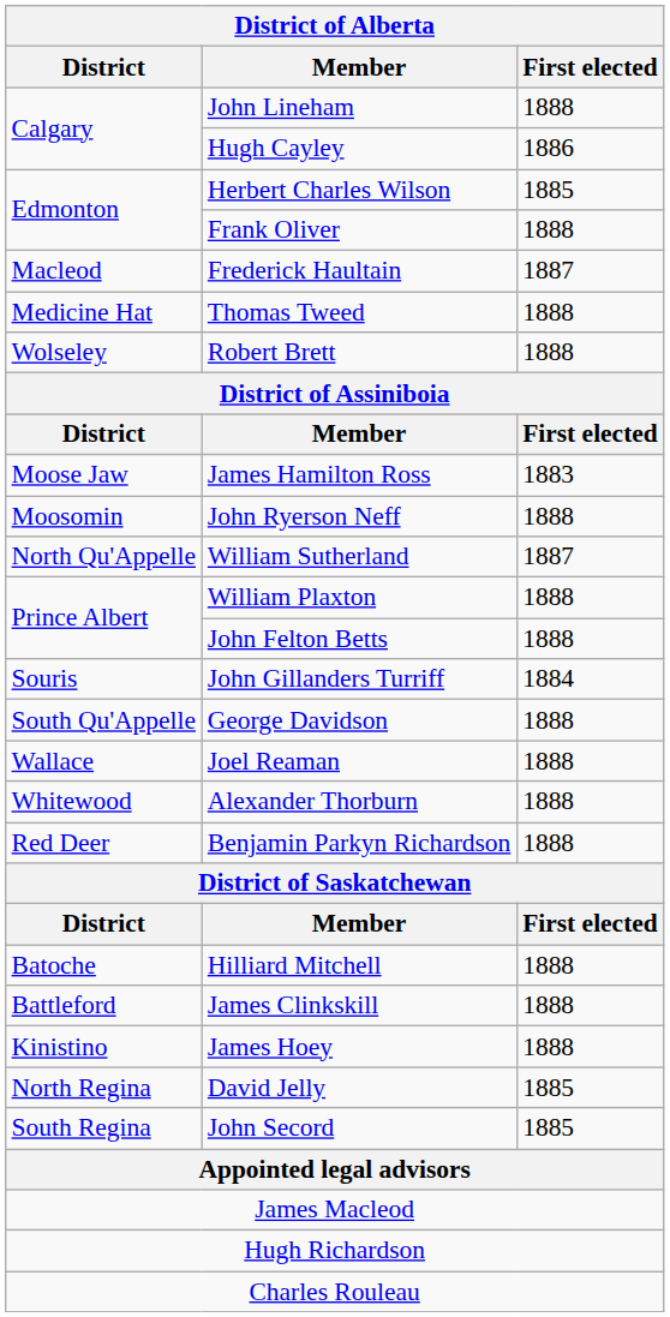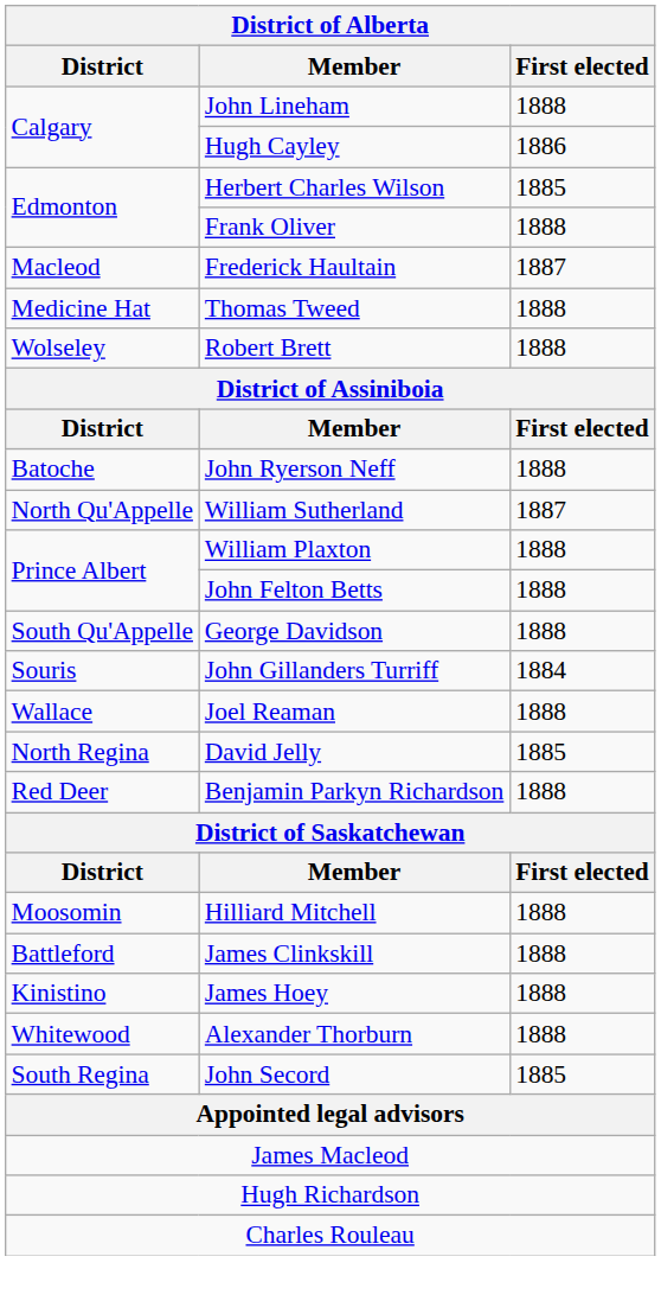 <table class="wikitable sortable">
 <tr>
 <th colspan=3><a href='#'>District of Alberta</a></th>
 </tr>
 <tr>
 <th>District</th>
 <th>Member</th>
 <th>First elected</th>
 </tr>
 <tr>
 <td rowspan=2><a href='#'>Calgary</a></td>
 <td><a href='#'>John Lineham</a></td>
 <td>1888</td>
 </tr>
 <tr>
 <td><a href='#'>Hugh Cayley</a></td>
 <td>1886</td>
 </tr>
 <tr>
 <td rowspan=2><a href='#'>Edmonton</a></td>
 <td><a href='#'>Herbert Charles Wilson</a></td>
 <td>1885</td>
 </tr>
 <tr>
 <td><a href='#'>Frank Oliver</a></td>
 <td>1888</td>
 </tr>
 <tr>
 <td><a href='#'>Macleod</a></td>
 <td><a href='#'>Frederick Haultain</a></td>
 <td>1887</td>
 </tr>
 <tr>
 <td><a href='#'>Medicine Hat</a></td>
 <td><a href='#'>Thomas Tweed</a></td>
 <td>1888</td>
 </tr>
 <tr>
 <td><a href='#'>Wolseley</a></td>
 <td><a href='#'>Robert Brett</a></td>
 <td>1888</td>
 </tr>
 <tr>
 <th colspan=3><a href='#'>District of Assiniboia</a></th>
 </tr>
 <tr>
 <th>District</th>
 <th>Member</th>
 <th>First elected</th>
 </tr>
 <tr>
-<td><a href='#'>Moose Jaw</a></td>
-<td><a href='#'>James Hamilton Ross</a></td>
-<td>1883</td>
-</tr>
-<tr>
-<td><a href='#'>Moosomin</a></td>
+<td><a href='#'>Batoche</a></td>
 <td><a href='#'>John Ryerson Neff</a></td>
 <td>1888</td>
 </tr>
 <tr>
 <td><a href='#'>North Qu'Appelle</a></td>
 <td><a href='#'>William Sutherland</a></td>
 <td>1887</td>
 </tr>
 <tr>
 <td rowspan=2><a href='#'>Prince Albert</a></td>
 <td><a href='#'>William Plaxton</a></td>
 <td>1888</td>
 </tr>
 <tr>
 <td><a href='#'>John Felton Betts</a></td>
 <td>1888</td>
 </tr>
 <tr>
+<td><a href='#'>South Qu'Appelle</a></td>
+<td><a href='#'>George Davidson</a></td>
+<td>1888</td>
+</tr>
+<tr>
 <td><a href='#'>Souris</a></td>
 <td><a href='#'>John Gillanders Turriff</a></td>
 <td>1884</td>
-</tr>
-<tr>
-<td><a href='#'>South Qu'Appelle</a></td>
-<td><a href='#'>George Davidson</a></td>
-<td>1888</td>
 </tr>
 <tr>
 <td><a href='#'>Wallace</a></td>
 <td><a href='#'>Joel Reaman</a></td>
 <td>1888</td>
 </tr>
 <tr>
-<td><a href='#'>Whitewood</a></td>
-<td><a href='#'>Alexander Thorburn</a></td>
-<td>1888</td>
+<td><a href='#'>North Regina</a></td>
+<td><a href='#'>David Jelly</a></td>
+<td>1885</td>
 </tr>
 <tr>
 <td><a href='#'>Red Deer</a></td>
 <td><a href='#'>Benjamin Parkyn Richardson</a></td>
 <td>1888</td>
 </tr>
 <tr>
 <th colspan=3><a href='#'>District of Saskatchewan</a></th>
 </tr>
 <tr>
 <th>District</th>
 <th>Member</th>
 <th>First elected</th>
 </tr>
 <tr>
-<td><a href='#'>Batoche</a></td>
+<td><a href='#'>Moosomin</a></td>
 <td><a href='#'>Hilliard Mitchell</a></td>
 <td>1888</td>
 </tr>
 <tr>
 <td><a href='#'>Battleford</a></td>
 <td><a href='#'>James Clinkskill</a></td>
 <td>1888</td>
 </tr>
 <tr>
 <td><a href='#'>Kinistino</a></td>
 <td><a href='#'>James Hoey</a></td>
 <td>1888</td>
 </tr>
 <tr>
-<td><a href='#'>North Regina</a></td>
-<td><a href='#'>David Jelly</a></td>
-<td>1885</td>
+<td><a href='#'>Whitewood</a></td>
+<td><a href='#'>Alexander Thorburn</a></td>
+<td>1888</td>
 </tr>
 <tr>
 <td><a href='#'>South Regina</a></td>
 <td><a href='#'>John Secord</a></td>
 <td>1885</td>
 </tr>
 <tr>
 <th colspan=3>Appointed legal advisors</th>
 </tr>
 <tr>
 <td colspan=3 align=center><a href='#'>James Macleod</a></td>
 </tr>
 <tr>
 <td colspan=3 align=center><a href='#'>Hugh Richardson</a></td>
 </tr>
 <tr>
 <td colspan=3 align=center><a href='#'>Charles Rouleau</a></td>
 </tr>
 </table>
